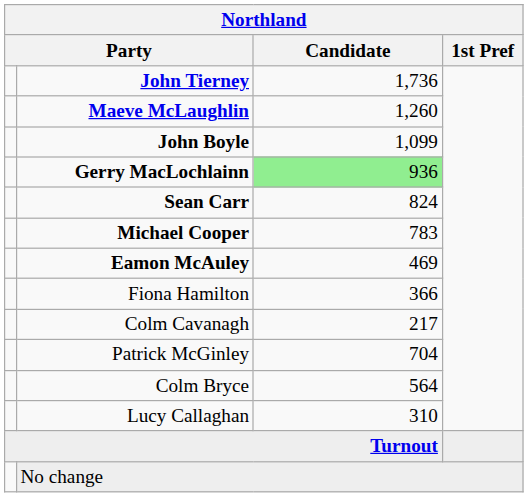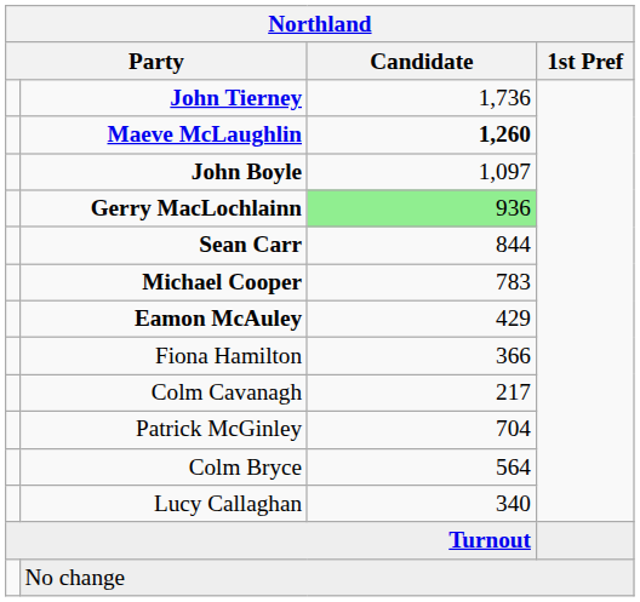 <table class="wikitable">
 <tr>
 <th colspan="4" style="text-align:center;"><a href='#'>Northland</a></th>
 </tr>
 <tr>
 <th colspan="2"  style="text-align:center; width:200px;">Party</th>
 <th width=150>Candidate</th>
 <th width=60>1st Pref</th>
 </tr>
 <tr>
 <td></td>
 <td style="text-align:right;"><strong><a href='#'>John Tierney</a></strong></td>
 <td style="text-align:right;">1,736</td>
 </tr>
 <tr>
 <td></td>
 <td style="text-align:right;"><strong><a href='#'>Maeve McLaughlin</a></strong></td>
-<td style="text-align:right;">1,260</td>
+<td style="text-align:right;"><strong>1,260</strong></td>
 </tr>
 <tr>
 <td></td>
 <td style="text-align:right;"><strong>John Boyle</strong></td>
-<td style="text-align:right;">1,099</td>
+<td style="text-align:right;">1,097</td>
 </tr>
 <tr>
 <td></td>
 <td style="text-align:right;"><strong>Gerry MacLochlainn</strong></td>
 <td style="background: lightgreen; text-align:right;">936</td>
 </tr>
 <tr>
 <td></td>
 <td style="text-align:right;"><strong>Sean Carr</strong></td>
-<td style="text-align:right;">824</td>
+<td style="text-align:right;">844</td>
 </tr>
 <tr>
 <td></td>
 <td style="text-align:right;"><strong>Michael Cooper</strong></td>
 <td style="text-align:right;">783</td>
 </tr>
 <tr>
 <td></td>
 <td style="text-align:right;"><strong>Eamon McAuley</strong></td>
-<td style="text-align:right;">469</td>
+<td style="text-align:right;">429</td>
 </tr>
 <tr>
 <td></td>
 <td style="text-align:right;">Fiona Hamilton</td>
 <td style="text-align:right;">366</td>
 </tr>
 <tr>
 <td></td>
 <td style="text-align:right;">Colm Cavanagh</td>
 <td style="text-align:right;">217</td>
 </tr>
 <tr>
 <td></td>
 <td style="text-align:right;">Patrick McGinley</td>
 <td style="text-align:right;">704</td>
 </tr>
 <tr>
 <td></td>
 <td style="text-align:right;">Colm Bryce</td>
 <td style="text-align:right;">564</td>
 </tr>
 <tr>
 <td></td>
 <td style="text-align:right;">Lucy Callaghan</td>
-<td style="text-align:right;">310</td>
+<td style="text-align:right;">340</td>
 </tr>
 <tr style="background:#eee;">
 <td colspan="3" style="text-align:right;"><strong><a href='#'>Turnout</a></strong></td>
 <td style="text-align:right;"></td>
 </tr>
 <tr>
 <td></td>
 <td colspan="3" style="background:#eee;">No change</td>
 </tr>
 </table>
